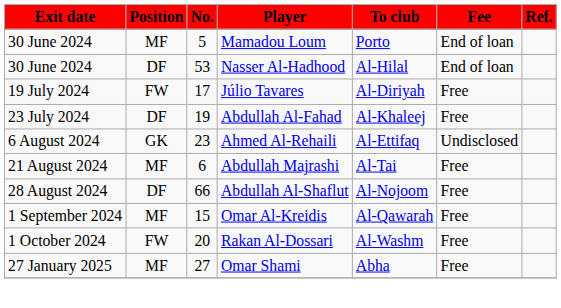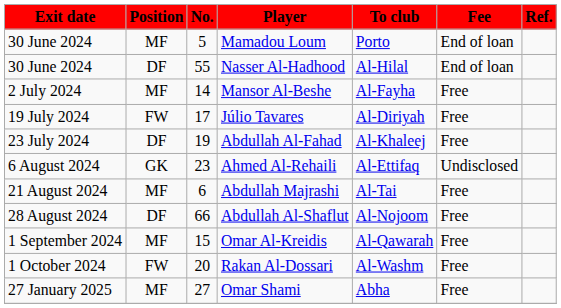 <table class="wikitable sortable">
 <tr>
 <th style="background:red; color:black;"><strong>Exit date</strong></th>
 <th style="background:red; color:black;"><strong>Position</strong></th>
 <th style="background:red; color:black;"><strong>No.</strong></th>
 <th style="background:red; color:black;"><strong>Player</strong></th>
 <th style="background:red; color:black;"><strong>To club</strong></th>
 <th style="background:red; color:black;"><strong>Fee</strong></th>
 <th style="background:red; color:black;"><strong>Ref.</strong></th>
 </tr>
 <tr>
 <td>30 June 2024</td>
 <td style="text-align:center;">MF</td>
 <td style="text-align:center;">5</td>
 <td style="text-align:left;"> <a href='#'>Mamadou Loum</a></td>
 <td style="text-align:left;"> <a href='#'>Porto</a></td>
 <td>End of loan</td>
 <td></td>
 </tr>
 <tr>
 <td>30 June 2024</td>
 <td style="text-align:center;">DF</td>
-<td style="text-align:center;">53</td>
+<td style="text-align:center;">55</td>
 <td style="text-align:left;"> <a href='#'>Nasser Al-Hadhood</a></td>
 <td style="text-align:left;"> <a href='#'>Al-Hilal</a></td>
 <td>End of loan</td>
+<td></td>
+</tr>
+<tr>
+<td>2 July 2024</td>
+<td style="text-align:center;">MF</td>
+<td style="text-align:center;">14</td>
+<td style="text-align:left;"> <a href='#'>Mansor Al-Beshe</a></td>
+<td style="text-align:left;"> <a href='#'>Al-Fayha</a></td>
+<td>Free</td>
 <td></td>
 </tr>
 <tr>
 <td>19 July 2024</td>
 <td style="text-align:center;">FW</td>
 <td style="text-align:center;">17</td>
 <td style="text-align:left;"> <a href='#'>Júlio Tavares</a></td>
 <td style="text-align:left;"> <a href='#'>Al-Diriyah</a></td>
 <td>Free</td>
 <td></td>
 </tr>
 <tr>
 <td>23 July 2024</td>
 <td style="text-align:center;">DF</td>
 <td style="text-align:center;">19</td>
 <td style="text-align:left;"> <a href='#'>Abdullah Al-Fahad</a></td>
 <td style="text-align:left;"> <a href='#'>Al-Khaleej</a></td>
 <td>Free</td>
 <td></td>
 </tr>
 <tr>
 <td>6 August 2024</td>
 <td style="text-align:center;">GK</td>
 <td style="text-align:center;">23</td>
 <td style="text-align:left;"> <a href='#'>Ahmed Al-Rehaili</a></td>
 <td style="text-align:left;"> <a href='#'>Al-Ettifaq</a></td>
 <td>Undisclosed</td>
 <td></td>
 </tr>
 <tr>
 <td>21 August 2024</td>
 <td style="text-align:center;">MF</td>
 <td style="text-align:center;">6</td>
 <td style="text-align:left;"> <a href='#'>Abdullah Majrashi</a></td>
 <td style="text-align:left;"> <a href='#'>Al-Tai</a></td>
 <td>Free</td>
 <td></td>
 </tr>
 <tr>
 <td>28 August 2024</td>
 <td style="text-align:center;">DF</td>
 <td style="text-align:center;">66</td>
 <td style="text-align:left;"> <a href='#'>Abdullah Al-Shaflut</a></td>
 <td style="text-align:left;"> <a href='#'>Al-Nojoom</a></td>
 <td>Free</td>
 <td></td>
 </tr>
 <tr>
 <td>1 September 2024</td>
 <td style="text-align:center;">MF</td>
 <td style="text-align:center;">15</td>
 <td style="text-align:left;"> <a href='#'>Omar Al-Kreidis</a></td>
 <td style="text-align:left;"> <a href='#'>Al-Qawarah</a></td>
 <td>Free</td>
 <td></td>
 </tr>
 <tr>
 <td>1 October 2024</td>
 <td style="text-align:center;">FW</td>
 <td style="text-align:center;">20</td>
 <td style="text-align:left;"> <a href='#'>Rakan Al-Dossari</a></td>
 <td style="text-align:left;"> <a href='#'>Al-Washm</a></td>
 <td>Free</td>
 <td></td>
 </tr>
 <tr>
 <td>27 January 2025</td>
 <td style="text-align:center;">MF</td>
 <td style="text-align:center;">27</td>
 <td style="text-align:left;"> <a href='#'>Omar Shami</a></td>
 <td style="text-align:left;"> <a href='#'>Abha</a></td>
 <td>Free</td>
 <td></td>
 </tr>
 <tr>
 </tr>
 </table>
